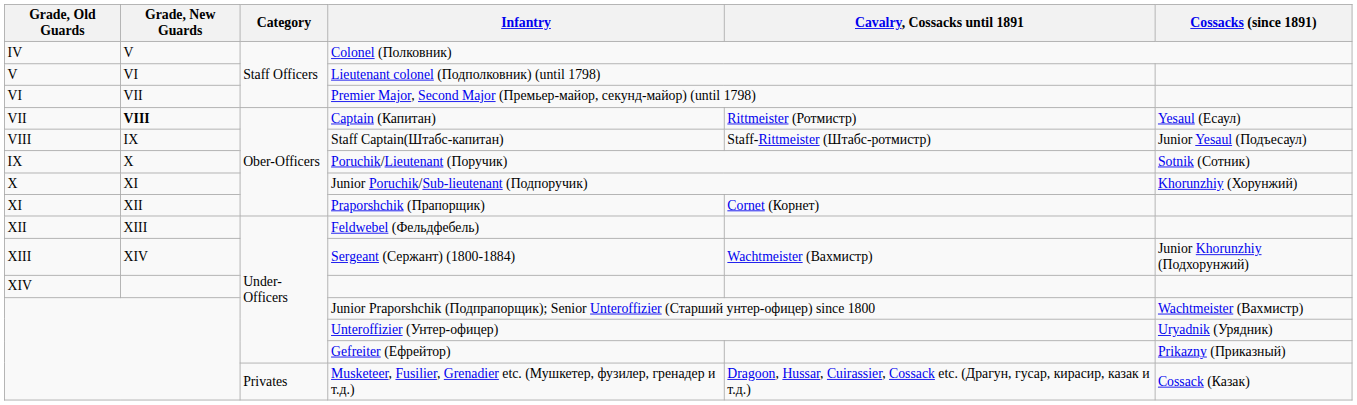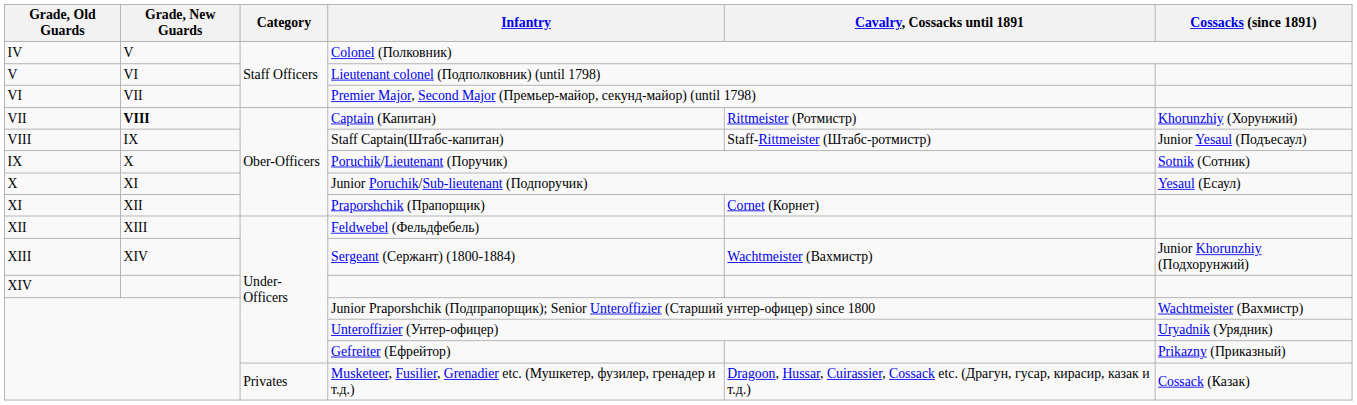 <table class="wikitable">
 <tr>
 <th>Grade, Old Guards</th>
 <th>Grade, New Guards</th>
 <th>Category</th>
 <th><a href='#'>Infantry</a></th>
 <th><a href='#'>Cavalry</a>, Cossacks until 1891</th>
 <th><a href='#'>Cossacks</a> (since 1891)</th>
 </tr>
 <tr>
 <td>IV</td>
 <td>V</td>
 <td rowspan=3>Staff Officers</td>
 <td colspan=3><a href='#'>Colonel</a> (Полковник)</td>
 </tr>
 <tr>
 <td>V</td>
 <td>VI</td>
 <td colspan=2><a href='#'>Lieutenant colonel</a> (Подполковник) (until 1798)</td>
 <td></td>
 </tr>
 <tr>
 <td>VI</td>
 <td>VII</td>
 <td colspan=2><a href='#'>Premier Major</a>, <a href='#'>Second Major</a> (Премьер-майор, секунд-майор) (until 1798)</td>
 <td></td>
 </tr>
 <tr>
 <td>VII</td>
 <td><strong>VIII</strong></td>
 <td rowspan=5>Ober-Officers</td>
 <td><a href='#'>Captain</a> (Капитан)</td>
 <td><a href='#'>Rittmeister</a> (Ротмистр)</td>
-<td><a href='#'>Yesaul</a> (Есаул)</td>
+<td><a href='#'>Khorunzhiy</a> (Хорунжий)</td>
 </tr>
 <tr>
 <td>VIII</td>
 <td>IX</td>
 <td>Staff Captain(Штабс-капитан)</td>
 <td>Staff-<a href='#'>Rittmeister</a> (Штабс-ротмистр)</td>
 <td>Junior <a href='#'>Yesaul</a> (Подъесаул)</td>
 </tr>
 <tr>
 <td>IX</td>
 <td>X</td>
 <td colspan=2><a href='#'>Poruchik</a>/<a href='#'>Lieutenant</a> (Поручик)</td>
 <td><a href='#'>Sotnik</a> (Сотник)</td>
 </tr>
 <tr>
 <td>X</td>
 <td>XI</td>
 <td colspan=2>Junior <a href='#'>Poruchik</a>/<a href='#'>Sub-lieutenant</a> (Подпоручик)</td>
-<td><a href='#'>Khorunzhiy</a> (Хорунжий)</td>
+<td><a href='#'>Yesaul</a> (Есаул)</td>
 </tr>
 <tr>
 <td>XI</td>
 <td>XII</td>
 <td><a href='#'>Praporshchik</a> (Прапорщик)</td>
 <td><a href='#'>Cornet</a> (Корнет)</td>
 <td></td>
 </tr>
 <tr>
 <td>XII</td>
 <td>XIII</td>
 <td rowspan=6>Under-Officers</td>
 <td><a href='#'>Feldwebel</a> (Фельдфебель)</td>
 <td></td>
 <td></td>
 </tr>
 <tr>
 <td>XIII</td>
 <td>XIV</td>
 <td><a href='#'>Sergeant</a> (Сержант) (1800-1884)</td>
 <td><a href='#'>Wachtmeister</a> (Вахмистр)</td>
 <td>Junior <a href='#'>Khorunzhiy</a> (Подхорунжий)</td>
 </tr>
 <tr>
 <td>XIV</td>
 <td></td>
 <td></td>
 <td></td>
 <td></td>
 </tr>
 <tr>
 <td rowspan=4 colspan=2></td>
 <td colspan=2>Junior Praporshchik (Подпрапорщик); Senior <a href='#'>Unteroffizier</a> (Старший унтер-офицер) since 1800</td>
 <td><a href='#'>Wachtmeister</a> (Вахмистр)</td>
 </tr>
 <tr>
 <td colspan=2><a href='#'>Unteroffizier</a> (Унтер-офицер)</td>
 <td><a href='#'>Uryadnik</a> (Урядник)</td>
 </tr>
 <tr>
 <td><a href='#'>Gefreiter</a> (Ефрейтор)</td>
 <td></td>
 <td><a href='#'>Prikazny</a> (Приказный)</td>
 </tr>
 <tr>
 <td rowspan=1>Privates</td>
 <td><a href='#'>Musketeer</a>, <a href='#'>Fusilier</a>, <a href='#'>Grenadier</a> etc. (Мушкетер, фузилер, гренадер и т.д.)</td>
 <td><a href='#'>Dragoon</a>, <a href='#'>Hussar</a>, <a href='#'>Cuirassier</a>, <a href='#'>Cossack</a> etc. (Драгун, гусар, кирасир, казак и т.д.)</td>
 <td><a href='#'>Cossack</a> (Казак)</td>
 </tr>
 </table>
